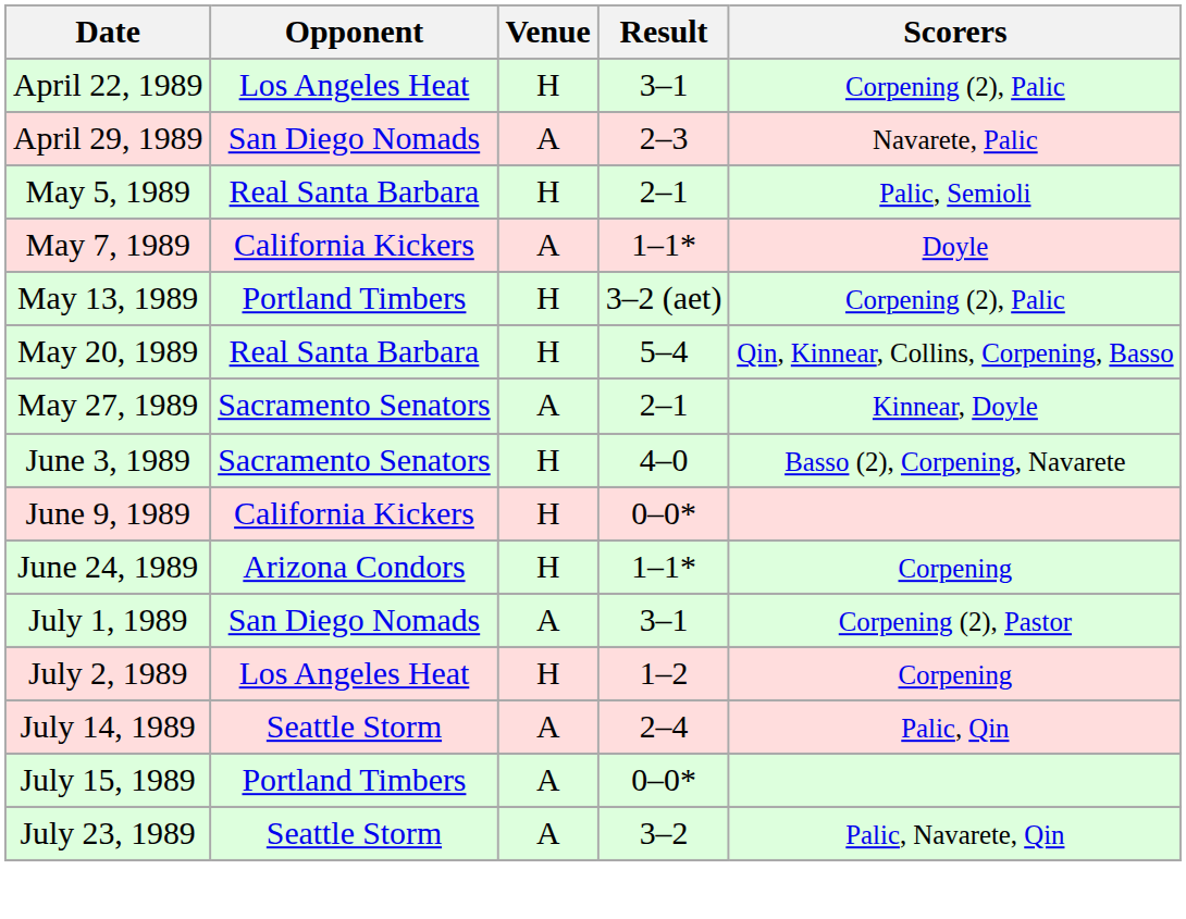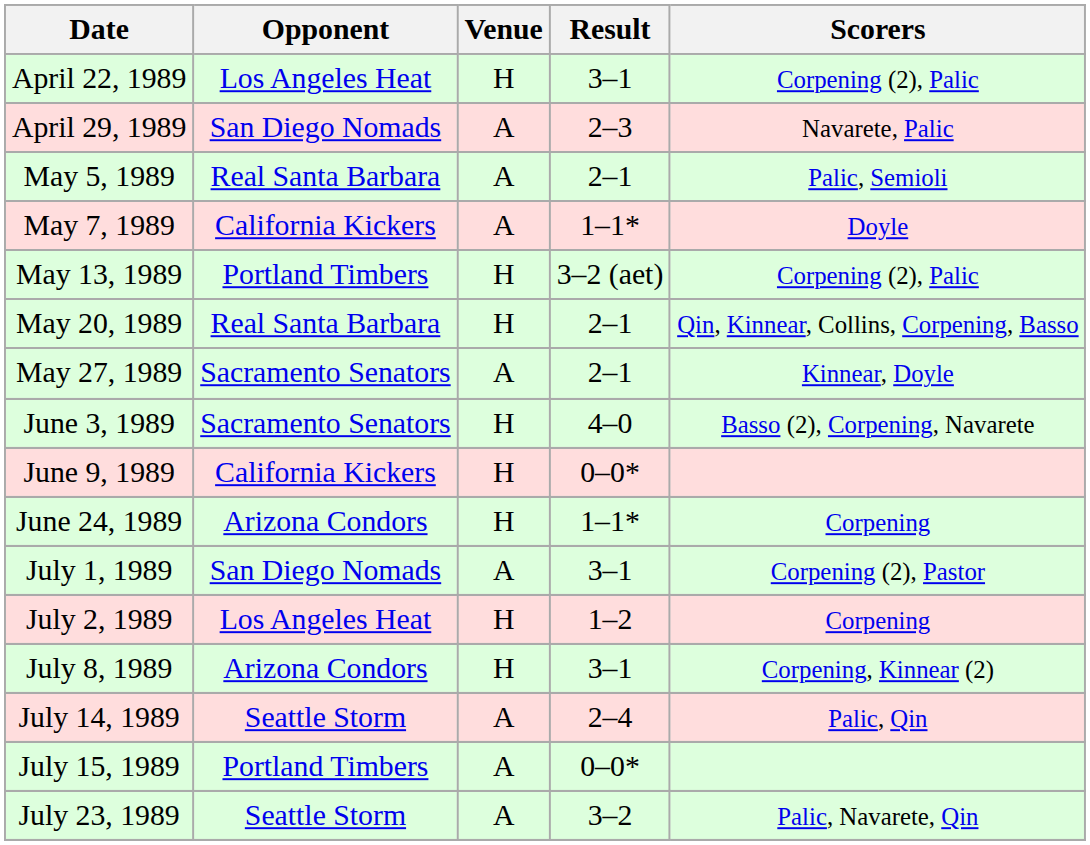 <table class="wikitable" style="font-size:95%; text-align:center">
 <tr>
 <th>Date</th>
 <th>Opponent</th>
 <th>Venue</th>
 <th>Result</th>
 <th>Scorers</th>
 </tr>
 <tr bgcolor="#ddffdd">
 <td>April 22, 1989</td>
 <td><a href='#'>Los Angeles Heat</a></td>
 <td>H</td>
 <td>3–1</td>
 <td><small><a href='#'>Corpening</a> (2), <a href='#'>Palic</a></small></td>
 </tr>
 <tr>
 </tr>
 <tr bgcolor="#ffdddd">
 <td>April 29, 1989</td>
 <td><a href='#'>San Diego Nomads</a></td>
 <td>A</td>
 <td>2–3</td>
 <td><small>Navarete, <a href='#'>Palic</a></small></td>
 </tr>
 <tr>
 </tr>
 <tr bgcolor="#ddffdd">
 <td>May 5, 1989</td>
 <td><a href='#'>Real Santa Barbara</a></td>
-<td>H</td>
+<td>A</td>
 <td>2–1</td>
 <td><small><a href='#'>Palic</a>, <a href='#'>Semioli</a></small></td>
 </tr>
 <tr>
 </tr>
 <tr bgcolor="#ffdddd">
 <td>May 7, 1989</td>
 <td><a href='#'>California Kickers</a></td>
 <td>A</td>
 <td>1–1*</td>
 <td><small><a href='#'>Doyle</a></small></td>
 </tr>
 <tr>
 </tr>
 <tr bgcolor="#ddffdd">
 <td>May 13, 1989</td>
 <td><a href='#'>Portland Timbers</a></td>
 <td>H</td>
 <td>3–2 (aet)</td>
 <td><small><a href='#'>Corpening</a> (2), <a href='#'>Palic</a></small></td>
 </tr>
 <tr>
 </tr>
 <tr bgcolor="#ddffdd">
 <td>May 20, 1989</td>
 <td><a href='#'>Real Santa Barbara</a></td>
 <td>H</td>
-<td>5–4</td>
+<td>2–1</td>
 <td><small><a href='#'>Qin</a>, <a href='#'>Kinnear</a>, Collins, <a href='#'>Corpening</a>, <a href='#'>Basso</a></small></td>
 </tr>
 <tr>
 </tr>
 <tr bgcolor="#ddffdd">
 <td>May 27, 1989</td>
 <td><a href='#'>Sacramento Senators</a></td>
 <td>A</td>
 <td>2–1</td>
 <td><small><a href='#'>Kinnear</a>, <a href='#'>Doyle</a></small></td>
 </tr>
 <tr>
 </tr>
 <tr bgcolor="#ddffdd">
 <td>June 3, 1989</td>
 <td><a href='#'>Sacramento Senators</a></td>
 <td>H</td>
 <td>4–0</td>
 <td><small><a href='#'>Basso</a> (2), <a href='#'>Corpening</a>, Navarete</small></td>
 </tr>
 <tr>
 </tr>
 <tr bgcolor="#ffdddd">
 <td>June 9, 1989</td>
 <td><a href='#'>California Kickers</a></td>
 <td>H</td>
 <td>0–0*</td>
 <td><small></small></td>
 </tr>
 <tr>
 </tr>
 <tr bgcolor="#ddffdd">
 <td>June 24, 1989</td>
 <td><a href='#'>Arizona Condors</a></td>
 <td>H</td>
 <td>1–1*</td>
 <td><small><a href='#'>Corpening</a></small></td>
 </tr>
 <tr>
 </tr>
 <tr bgcolor="#ddffdd">
 <td>July 1, 1989</td>
 <td><a href='#'>San Diego Nomads</a></td>
 <td>A</td>
 <td>3–1</td>
 <td><small><a href='#'>Corpening</a> (2), <a href='#'>Pastor</a></small></td>
 </tr>
 <tr>
 </tr>
 <tr bgcolor="#ffdddd">
 <td>July 2, 1989</td>
 <td><a href='#'>Los Angeles Heat</a></td>
 <td>H</td>
 <td>1–2</td>
 <td><small><a href='#'>Corpening</a></small></td>
 </tr>
 <tr>
 </tr>
+<tr bgcolor="#ddffdd">
+<td>July 8, 1989</td>
+<td><a href='#'>Arizona Condors</a></td>
+<td>H</td>
+<td>3–1</td>
+<td><small><a href='#'>Corpening</a>, <a href='#'>Kinnear</a> (2)</small></td>
+</tr>
 <tr>
 </tr>
 <tr bgcolor="#ffdddd">
 <td>July 14, 1989</td>
 <td><a href='#'>Seattle Storm</a></td>
 <td>A</td>
 <td>2–4</td>
 <td><small><a href='#'>Palic</a>, <a href='#'>Qin</a></small></td>
 </tr>
 <tr>
 </tr>
 <tr bgcolor="#ddffdd">
 <td>July 15, 1989</td>
 <td><a href='#'>Portland Timbers</a></td>
 <td>A</td>
 <td>0–0*</td>
 <td><small></small></td>
 </tr>
 <tr>
 </tr>
 <tr bgcolor="#ddffdd">
 <td>July 23, 1989</td>
 <td><a href='#'>Seattle Storm</a></td>
 <td>A</td>
 <td>3–2</td>
 <td><small><a href='#'>Palic</a>, Navarete, <a href='#'>Qin</a></small></td>
 </tr>
 <tr>
 </tr>
 </table>
